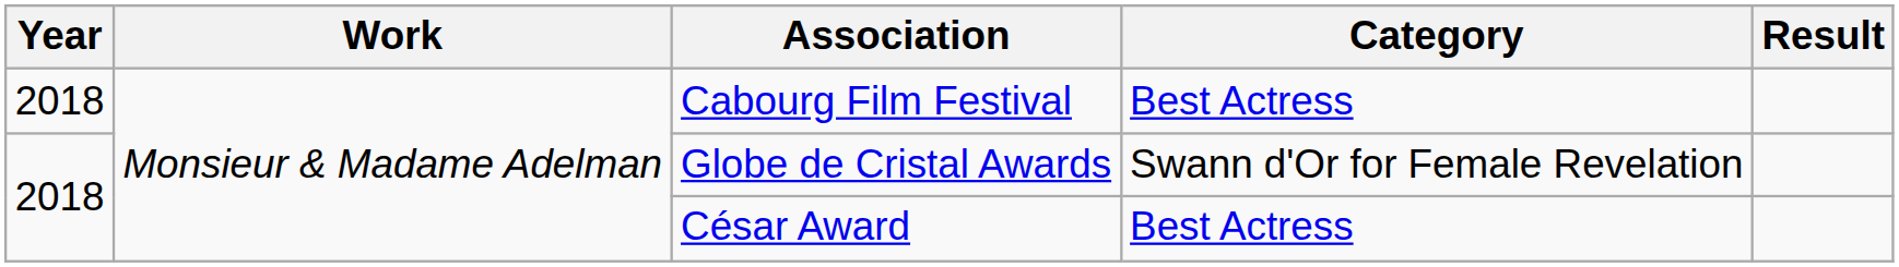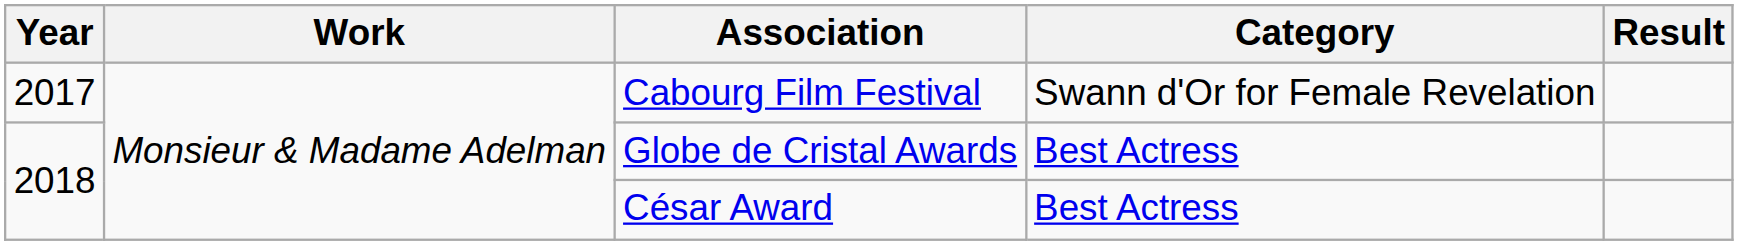 <table class="wikitable sortable">
 <tr>
 <th>Year</th>
 <th>Work</th>
 <th>Association</th>
 <th>Category</th>
 <th>Result</th>
 </tr>
 <tr>
-<td>2018</td>
+<td>2017</td>
 <td rowspan=3><em>Monsieur & Madame Adelman</em></td>
 <td><a href='#'>Cabourg Film Festival</a></td>
-<td><a href='#'>Best Actress</a></td>
+<td>Swann d'Or for Female Revelation</td>
 <td></td>
 </tr>
 <tr>
 <td rowspan=2>2018</td>
 <td><a href='#'>Globe de Cristal Awards</a></td>
-<td>Swann d'Or for Female Revelation</td>
+<td><a href='#'>Best Actress</a></td>
 <td></td>
 </tr>
 <tr>
 <td><a href='#'>César Award</a></td>
 <td><a href='#'>Best Actress</a></td>
 <td></td>
 </tr>
 </table>
